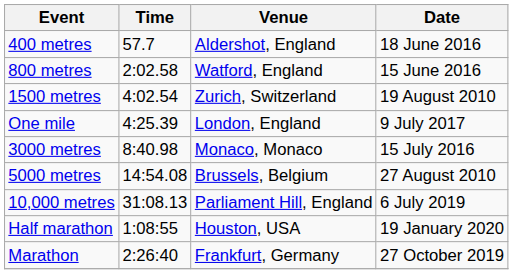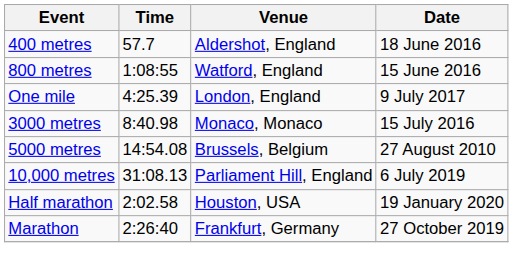 <table class="wikitable">
 <tr>
 <th>Event</th>
 <th>Time</th>
 <th>Venue</th>
 <th>Date</th>
 </tr>
 <tr>
 <td><a href='#'>400 metres</a></td>
 <td>57.7</td>
 <td><a href='#'>Aldershot</a>, England</td>
 <td>18 June 2016</td>
 </tr>
 <tr>
 <td><a href='#'>800 metres</a></td>
-<td>2:02.58</td>
+<td>1:08:55</td>
 <td><a href='#'>Watford</a>, England</td>
 <td>15 June 2016</td>
-</tr>
-<tr>
-<td><a href='#'>1500 metres</a></td>
-<td>4:02.54</td>
-<td><a href='#'>Zurich</a>, Switzerland</td>
-<td>19 August 2010</td>
 </tr>
 <tr>
 <td><a href='#'>One mile</a></td>
 <td>4:25.39</td>
 <td><a href='#'>London</a>, England</td>
 <td>9 July 2017</td>
 </tr>
 <tr>
 <td><a href='#'>3000 metres</a></td>
 <td>8:40.98</td>
 <td><a href='#'>Monaco</a>, Monaco</td>
 <td>15 July 2016</td>
 </tr>
 <tr>
 <td><a href='#'>5000 metres</a></td>
 <td>14:54.08</td>
 <td><a href='#'>Brussels</a>, Belgium</td>
 <td>27 August 2010</td>
 </tr>
 <tr>
 <td><a href='#'>10,000 metres</a></td>
 <td>31:08.13</td>
 <td><a href='#'>Parliament Hill</a>, England</td>
 <td>6 July 2019</td>
 </tr>
 <tr>
 <td><a href='#'>Half marathon</a></td>
-<td>1:08:55</td>
+<td>2:02.58</td>
 <td><a href='#'>Houston</a>, USA</td>
 <td>19 January 2020</td>
 </tr>
 <tr>
 <td><a href='#'>Marathon</a></td>
 <td>2:26:40</td>
 <td><a href='#'>Frankfurt</a>, Germany</td>
 <td>27 October 2019</td>
 </tr>
 <tr>
 </tr>
 </table>
